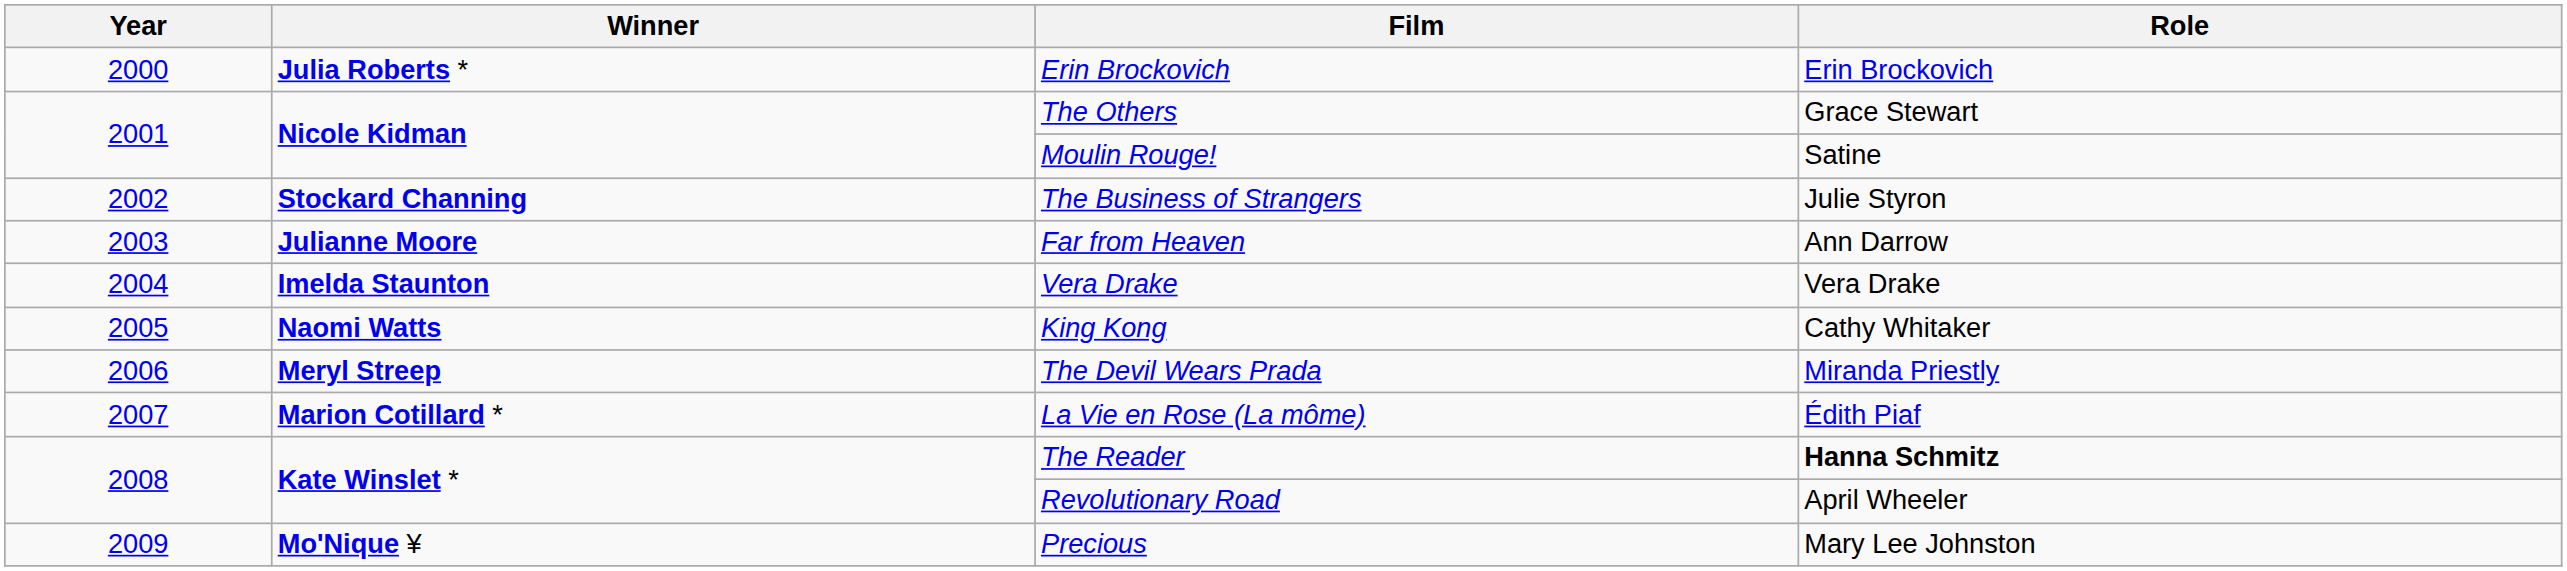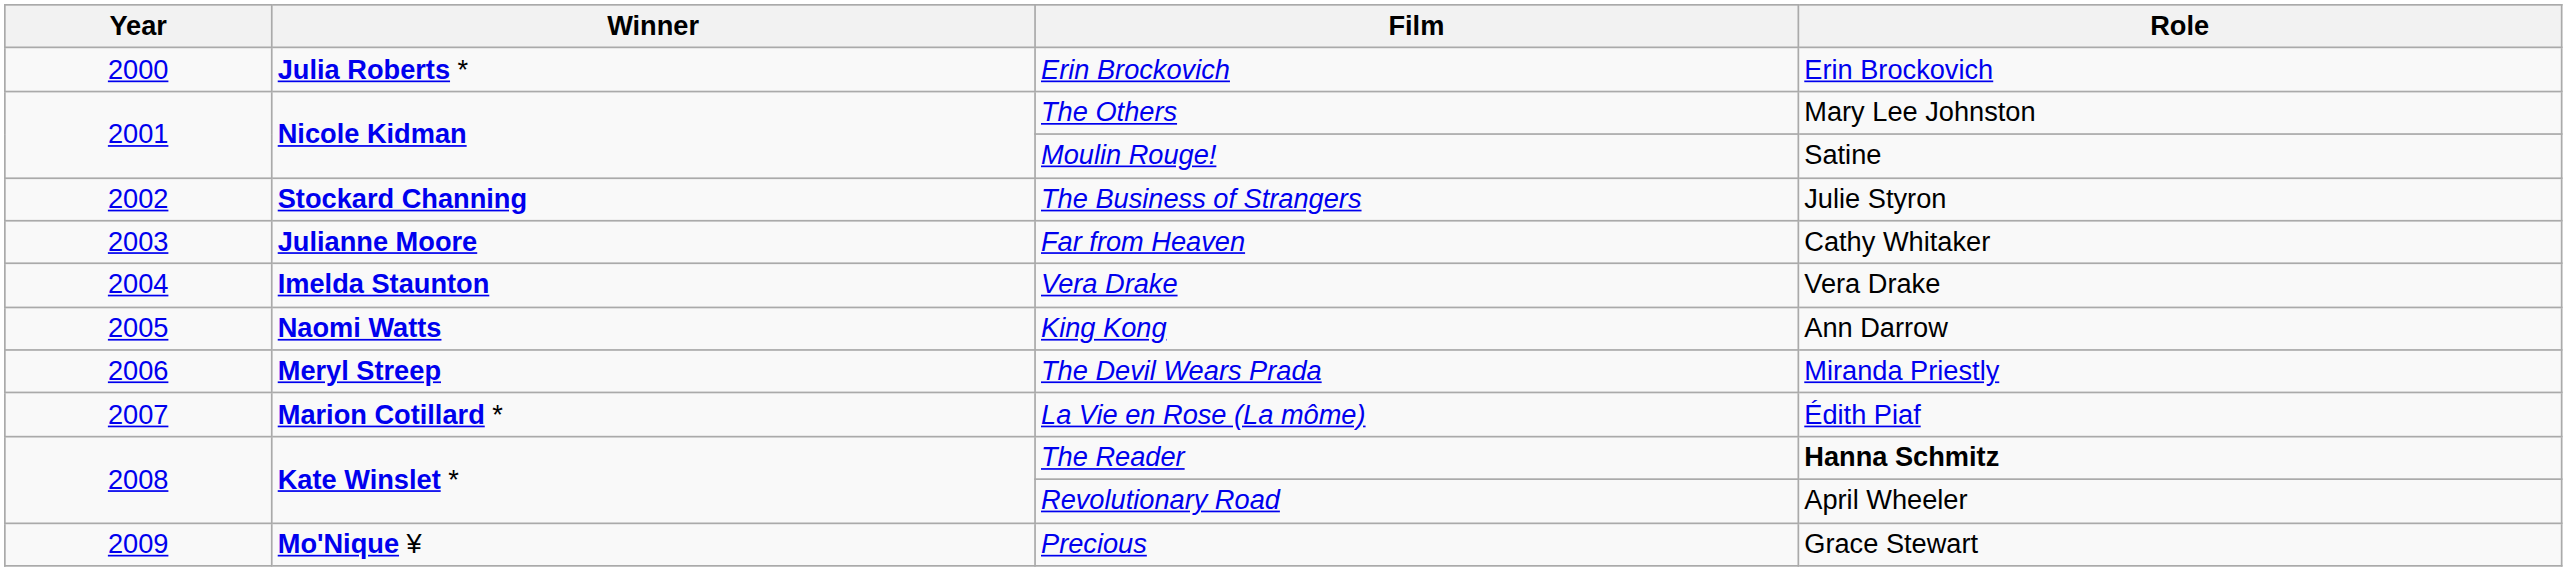 <table class="wikitable" width="95%" cellpadding="5">
 <tr>
 <th width="100"><strong>Year</strong></th>
 <th width="300"><strong>Winner</strong></th>
 <th width="300"><strong>Film</strong></th>
 <th width="300"><strong>Role</strong></th>
 </tr>
 <tr>
 <td style="text-align:center;"><a href='#'>2000</a></td>
 <td><strong><a href='#'>Julia Roberts</a></strong> *</td>
 <td><em><a href='#'>Erin Brockovich</a></em></td>
 <td><a href='#'>Erin Brockovich</a></td>
 </tr>
 <tr>
 <td rowspan="2" style="text-align:center;"><a href='#'>2001</a></td>
 <td rowspan="2"><strong><a href='#'>Nicole Kidman</a></strong></td>
 <td><em><a href='#'>The Others</a></em></td>
-<td>Grace Stewart</td>
+<td>Mary Lee Johnston</td>
 </tr>
 <tr>
 <td><em><a href='#'>Moulin Rouge!</a></em></td>
 <td>Satine</td>
 </tr>
 <tr>
 <td style="text-align:center;"><a href='#'>2002</a></td>
 <td><strong><a href='#'>Stockard Channing</a></strong></td>
 <td><em><a href='#'>The Business of Strangers</a></em></td>
 <td>Julie Styron</td>
 </tr>
 <tr>
 <td style="text-align:center;"><a href='#'>2003</a></td>
 <td><strong><a href='#'>Julianne Moore</a></strong></td>
 <td><em><a href='#'>Far from Heaven</a></em></td>
-<td>Ann Darrow</td>
+<td>Cathy Whitaker</td>
 </tr>
 <tr>
 <td style="text-align:center;"><a href='#'>2004</a></td>
 <td><strong><a href='#'>Imelda Staunton</a></strong></td>
 <td><em><a href='#'>Vera Drake</a></em></td>
 <td>Vera Drake</td>
 </tr>
 <tr>
 <td style="text-align:center;"><a href='#'>2005</a></td>
 <td><strong><a href='#'>Naomi Watts</a></strong></td>
 <td><em><a href='#'>King Kong</a></em></td>
-<td>Cathy Whitaker</td>
+<td>Ann Darrow</td>
 </tr>
 <tr>
 <td style="text-align:center;"><a href='#'>2006</a></td>
 <td><strong><a href='#'>Meryl Streep</a></strong></td>
 <td><em><a href='#'>The Devil Wears Prada</a></em></td>
 <td><a href='#'>Miranda Priestly</a></td>
 </tr>
 <tr>
 <td style="text-align:center;"><a href='#'>2007</a></td>
 <td><strong><a href='#'>Marion Cotillard</a></strong> *</td>
 <td><em><a href='#'>La Vie en Rose (La môme)</a></em></td>
 <td><a href='#'>Édith Piaf</a></td>
 </tr>
 <tr>
 <td rowspan="2" style="text-align:center;"><a href='#'>2008</a></td>
 <td rowspan="2"><strong><a href='#'>Kate Winslet</a></strong> *</td>
 <td><em><a href='#'>The Reader</a></em></td>
 <td><strong>Hanna Schmitz</strong></td>
 </tr>
 <tr>
 <td><em><a href='#'>Revolutionary Road</a></em></td>
 <td>April Wheeler</td>
 </tr>
 <tr>
 <td style="text-align:center;"><a href='#'>2009</a></td>
 <td><strong><a href='#'>Mo'Nique</a></strong> ¥</td>
 <td><em><a href='#'>Precious</a></em></td>
-<td>Mary Lee Johnston</td>
+<td>Grace Stewart</td>
 </tr>
 </table>
